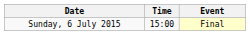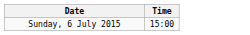 <table class = "wikitable" style="text-align:center;">
 <tr>
 <th width=220>Date</th>
 <th width=50>Time</th>
-<th width=100>Event</th>
 </tr>
 <tr>
 <td>Sunday, 6 July 2015</td>
 <td>15:00</td>
-<td bgcolor=ffffcc>Final</td>
 </tr>
 </table>
